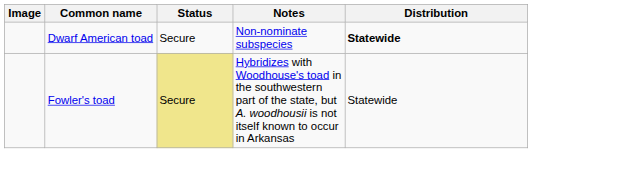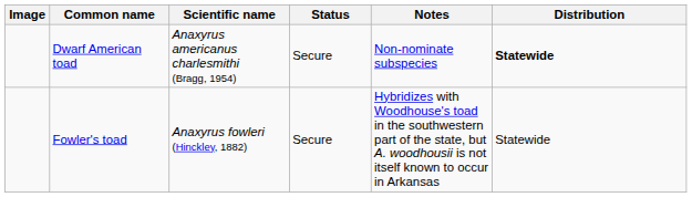 <table class="wikitable">
 <tr>
 <th scope="col" style="width: 50px;">Image</th>
 <th scope="col" style="width: 150px;">Common name</th>
+<th scope="col" style="width: 150px;">Scientific name</th>
 <th scope="col" style="width: 100px;">Status</th>
 <th scope="col" style="width: 150px;">Notes</th>
 <th scope="col" style="width: 250px;">Distribution</th>
 </tr>
 <tr>
 <td></td>
 <td><a href='#'>Dwarf American toad</a></td>
+<td><em>Anaxyrus americanus charlesmithi</em><br><small>(Bragg, 1954)</small></td>
 <td>Secure</td>
 <td><a href='#'>Non-nominate subspecies</a></td>
 <td><strong>Statewide</strong></td>
 </tr>
 <tr>
 <td></td>
 <td><a href='#'>Fowler's toad</a></td>
-<td style="background: khaki;">Secure</td>
+<td><em>Anaxyrus fowleri</em><br><small>(<a href='#'>Hinckley</a>, 1882)</small></td>
+<td>Secure</td>
 <td><a href='#'>Hybridizes</a> with <a href='#'>Woodhouse's toad</a> in the southwestern part of the state, but <em>A. woodhousii</em> is not itself known to occur in Arkansas</td>
 <td>Statewide</td>
 </tr>
 </table>
